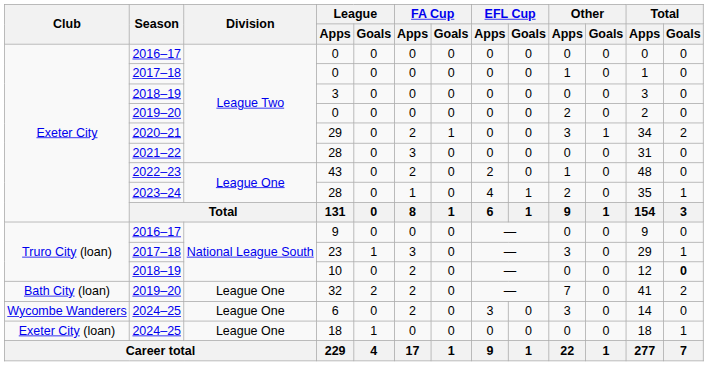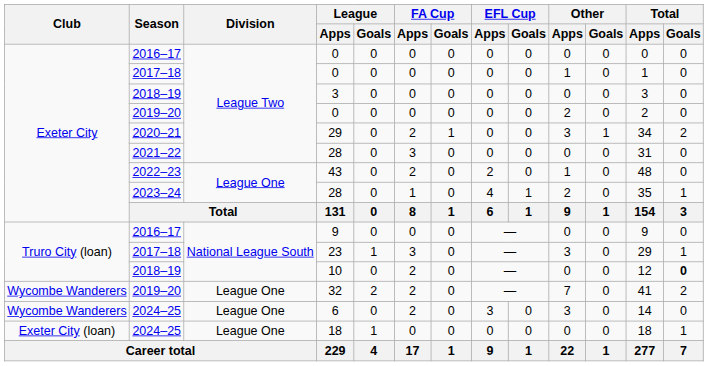 <table class=wikitable style="text-align: center">
 <tr>
 <th rowspan=2>Club</th>
 <th rowspan=2>Season</th>
 <th rowspan=2>Division</th>
 <th colspan=2>League</th>
 <th colspan=2><a href='#'>FA Cup</a></th>
 <th colspan=2><a href='#'>EFL Cup</a></th>
 <th colspan=2>Other</th>
 <th colspan=2>Total</th>
 </tr>
 <tr>
 <th>Apps</th>
 <th>Goals</th>
 <th>Apps</th>
 <th>Goals</th>
 <th>Apps</th>
 <th>Goals</th>
 <th>Apps</th>
 <th>Goals</th>
 <th>Apps</th>
 <th>Goals</th>
 </tr>
 <tr>
 <td rowspan=9><a href='#'>Exeter City</a></td>
 <td><a href='#'>2016–17</a></td>
 <td rowspan=6><a href='#'>League Two</a></td>
 <td>0</td>
 <td>0</td>
 <td>0</td>
 <td>0</td>
 <td>0</td>
 <td>0</td>
 <td>0</td>
 <td>0</td>
 <td>0</td>
 <td>0</td>
 </tr>
 <tr>
 <td><a href='#'>2017–18</a></td>
 <td>0</td>
 <td>0</td>
 <td>0</td>
 <td>0</td>
 <td>0</td>
 <td>0</td>
 <td>1</td>
 <td>0</td>
 <td>1</td>
 <td>0</td>
 </tr>
 <tr>
 <td><a href='#'>2018–19</a></td>
 <td>3</td>
 <td>0</td>
 <td>0</td>
 <td>0</td>
 <td>0</td>
 <td>0</td>
 <td>0</td>
 <td>0</td>
 <td>3</td>
 <td>0</td>
 </tr>
 <tr>
 <td><a href='#'>2019–20</a></td>
 <td>0</td>
 <td>0</td>
 <td>0</td>
 <td>0</td>
 <td>0</td>
 <td>0</td>
 <td>2</td>
 <td>0</td>
 <td>2</td>
 <td>0</td>
 </tr>
 <tr>
 <td><a href='#'>2020–21</a></td>
 <td>29</td>
 <td>0</td>
 <td>2</td>
 <td>1</td>
 <td>0</td>
 <td>0</td>
 <td>3</td>
 <td>1</td>
 <td>34</td>
 <td>2</td>
 </tr>
 <tr>
 <td><a href='#'>2021–22</a></td>
 <td>28</td>
 <td>0</td>
 <td>3</td>
 <td>0</td>
 <td>0</td>
 <td>0</td>
 <td>0</td>
 <td>0</td>
 <td>31</td>
 <td>0</td>
 </tr>
 <tr>
 <td><a href='#'>2022–23</a></td>
 <td rowspan=2><a href='#'>League One</a></td>
 <td>43</td>
 <td>0</td>
 <td>2</td>
 <td>0</td>
 <td>2</td>
 <td>0</td>
 <td>1</td>
 <td>0</td>
 <td>48</td>
 <td>0</td>
 </tr>
 <tr>
 <td><a href='#'>2023–24</a></td>
 <td>28</td>
 <td>0</td>
 <td>1</td>
 <td>0</td>
 <td>4</td>
 <td>1</td>
 <td>2</td>
 <td>0</td>
 <td>35</td>
 <td>1</td>
 </tr>
 <tr>
 <th colspan=2>Total</th>
 <th>131</th>
 <th>0</th>
 <th>8</th>
 <th>1</th>
 <th>6</th>
 <th>1</th>
 <th>9</th>
 <th>1</th>
 <th>154</th>
 <th>3</th>
 </tr>
 <tr>
 <td rowspan=3><a href='#'>Truro City</a> (loan)</td>
 <td><a href='#'>2016–17</a></td>
 <td rowspan=3><a href='#'>National League South</a></td>
 <td>9</td>
 <td>0</td>
 <td>0</td>
 <td>0</td>
 <td colspan=2>—</td>
 <td>0</td>
 <td>0</td>
 <td>9</td>
 <td>0</td>
 </tr>
 <tr>
 <td><a href='#'>2017–18</a></td>
 <td>23</td>
 <td>1</td>
 <td>3</td>
 <td>0</td>
 <td colspan=2>—</td>
 <td>3</td>
 <td>0</td>
 <td>29</td>
 <td>1</td>
 </tr>
 <tr>
 <td><a href='#'>2018–19</a></td>
 <td>10</td>
 <td>0</td>
 <td>2</td>
 <td>0</td>
 <td colspan=2>—</td>
 <td>0</td>
 <td>0</td>
 <td>12</td>
 <td><strong>0</strong></td>
 </tr>
 <tr>
-<td><a href='#'>Bath City</a> (loan)</td>
+<td><a href='#'>Wycombe Wanderers</a></td>
 <td><a href='#'>2019–20</a></td>
 <td>League One</td>
 <td>32</td>
 <td>2</td>
 <td>2</td>
 <td>0</td>
 <td colspan=2>—</td>
 <td>7</td>
 <td>0</td>
 <td>41</td>
 <td>2</td>
 </tr>
 <tr>
 <td><a href='#'>Wycombe Wanderers</a></td>
 <td><a href='#'>2024–25</a></td>
 <td>League One</td>
 <td>6</td>
 <td>0</td>
 <td>2</td>
 <td>0</td>
 <td>3</td>
 <td>0</td>
 <td>3</td>
 <td>0</td>
 <td>14</td>
 <td>0</td>
 </tr>
 <tr>
 <td><a href='#'>Exeter City</a> (loan)</td>
 <td><a href='#'>2024–25</a></td>
 <td>League One</td>
 <td>18</td>
 <td>1</td>
 <td>0</td>
 <td>0</td>
 <td>0</td>
 <td>0</td>
 <td>0</td>
 <td>0</td>
 <td>18</td>
 <td>1</td>
 </tr>
 <tr>
 <th colspan=3>Career total</th>
 <th>229</th>
 <th>4</th>
 <th>17</th>
 <th>1</th>
 <th>9</th>
 <th>1</th>
 <th>22</th>
 <th>1</th>
 <th>277</th>
 <th>7</th>
 </tr>
 </table>
